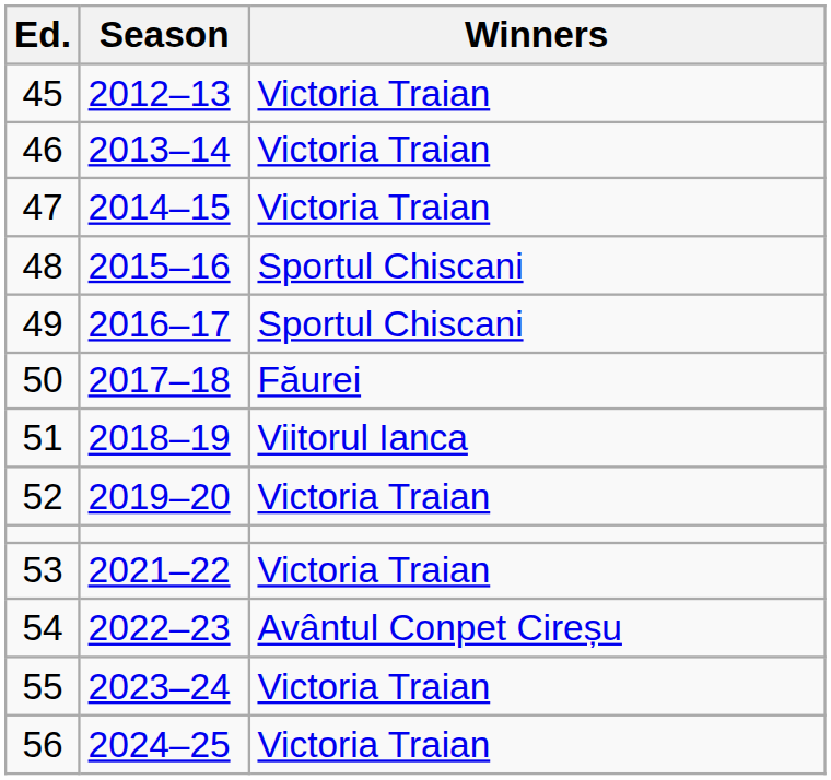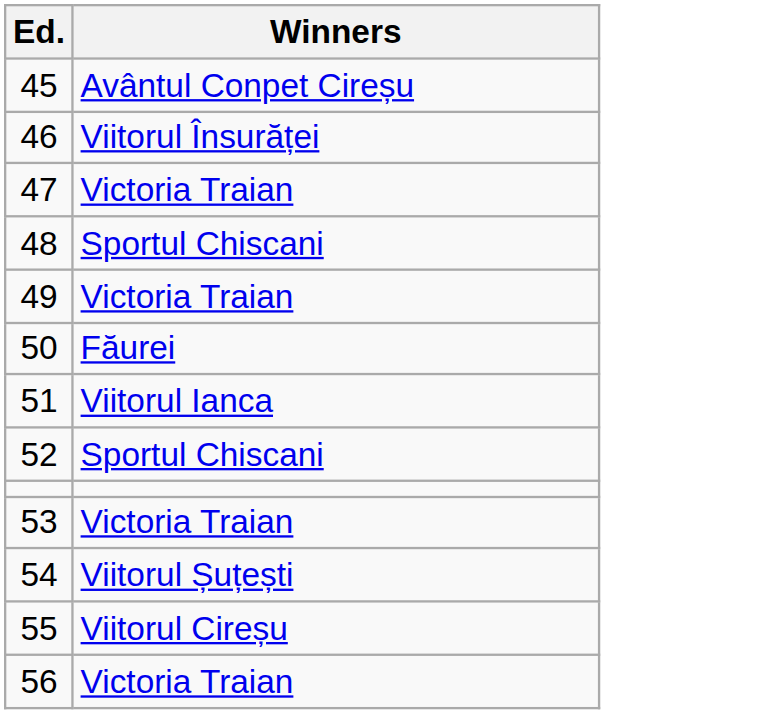 <table class="wikitable" style="font-size:90%">
 <tr>
 <th><abbr>Ed.</abbr></th>
-<th width="60">Season</th>
 <th width="220">Winners</th>
 </tr>
 <tr>
 <td align=center>45</td>
-<td><a href='#'>2012–13</a></td>
-<td><a href='#'>Victoria Traian</a></td>
+<td><a href='#'>Avântul Conpet Cireșu</a></td>
 </tr>
 <tr>
 <td align=center>46</td>
-<td><a href='#'>2013–14</a></td>
-<td><a href='#'>Victoria Traian</a></td>
+<td><a href='#'>Viitorul Însurăței</a></td>
 </tr>
 <tr>
 <td align=center>47</td>
-<td><a href='#'>2014–15</a></td>
 <td><a href='#'>Victoria Traian</a></td>
 </tr>
 <tr>
 <td align=center>48</td>
-<td><a href='#'>2015–16</a></td>
 <td><a href='#'>Sportul Chiscani</a></td>
 </tr>
 <tr>
 <td align=center>49</td>
-<td><a href='#'>2016–17</a></td>
-<td><a href='#'>Sportul Chiscani</a></td>
+<td><a href='#'>Victoria Traian</a></td>
 </tr>
 <tr>
 <td align=center>50</td>
-<td><a href='#'>2017–18</a></td>
 <td><a href='#'>Făurei</a></td>
 </tr>
 <tr>
 <td align=center>51</td>
-<td><a href='#'>2018–19</a></td>
 <td><a href='#'>Viitorul Ianca</a></td>
 </tr>
 <tr>
 <td align=center>52</td>
-<td><a href='#'>2019–20</a></td>
-<td><a href='#'>Victoria Traian</a></td>
+<td><a href='#'>Sportul Chiscani</a></td>
 </tr>
 <tr>
 <td align=center></td>
 <td></td>
-<td></td>
 </tr>
 <tr>
 <td align=center>53</td>
-<td><a href='#'>2021–22</a></td>
 <td><a href='#'>Victoria Traian</a></td>
 </tr>
 <tr>
 <td align=center>54</td>
-<td><a href='#'>2022–23</a></td>
-<td><a href='#'>Avântul Conpet Cireșu</a></td>
+<td><a href='#'>Viitorul Șuțești</a></td>
 </tr>
 <tr>
 <td align=center>55</td>
-<td><a href='#'>2023–24</a></td>
-<td><a href='#'>Victoria Traian</a></td>
+<td><a href='#'>Viitorul Cireșu</a></td>
 </tr>
 <tr>
 <td align=center>56</td>
-<td><a href='#'>2024–25</a></td>
 <td><a href='#'>Victoria Traian</a></td>
 </tr>
 </table>
